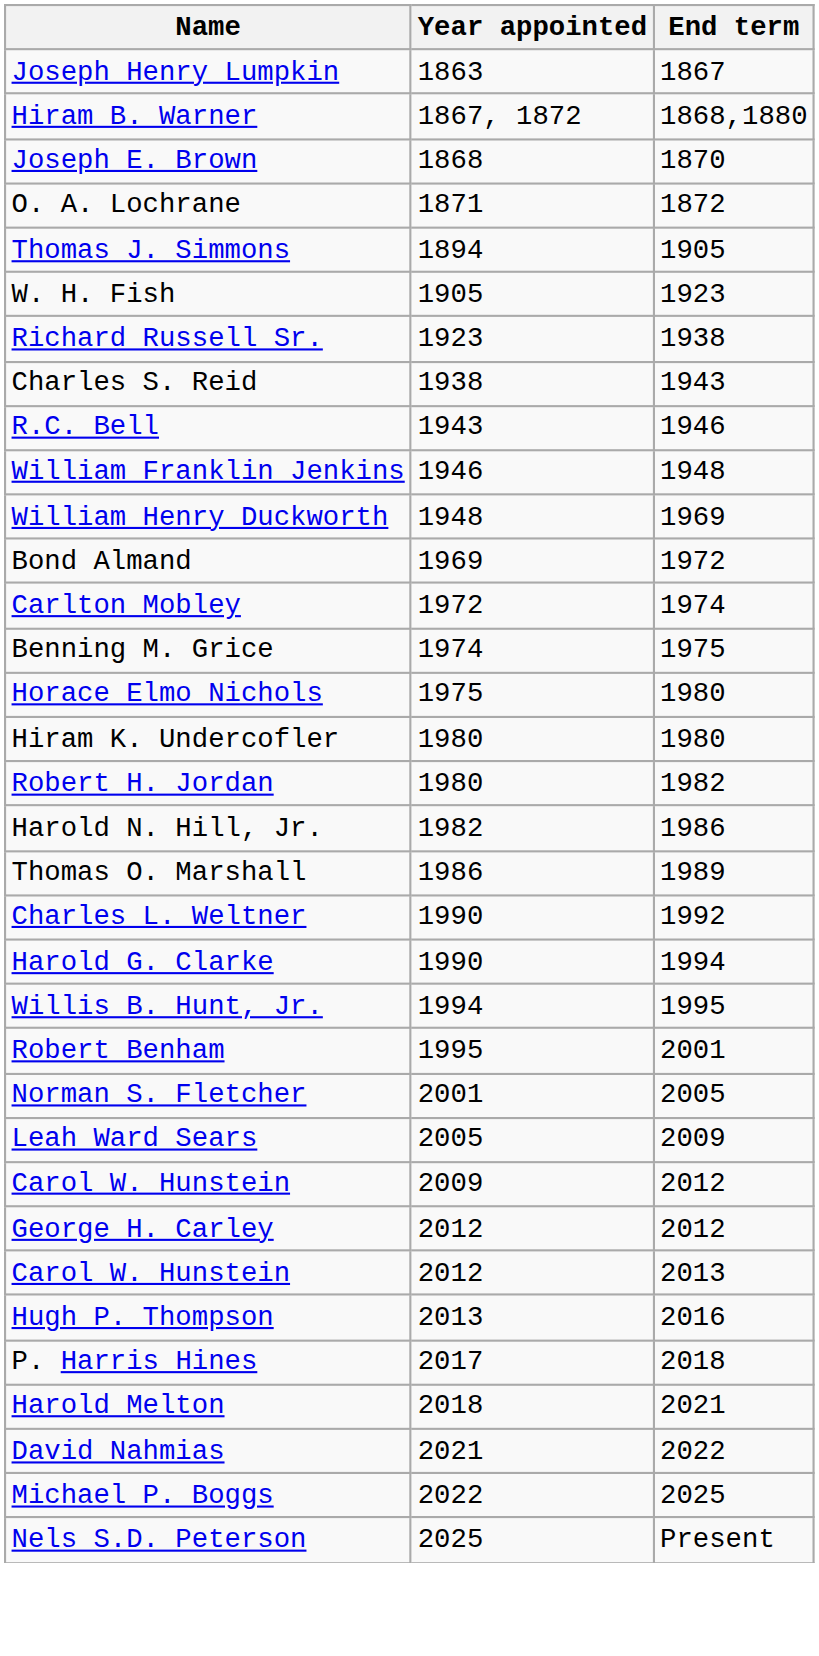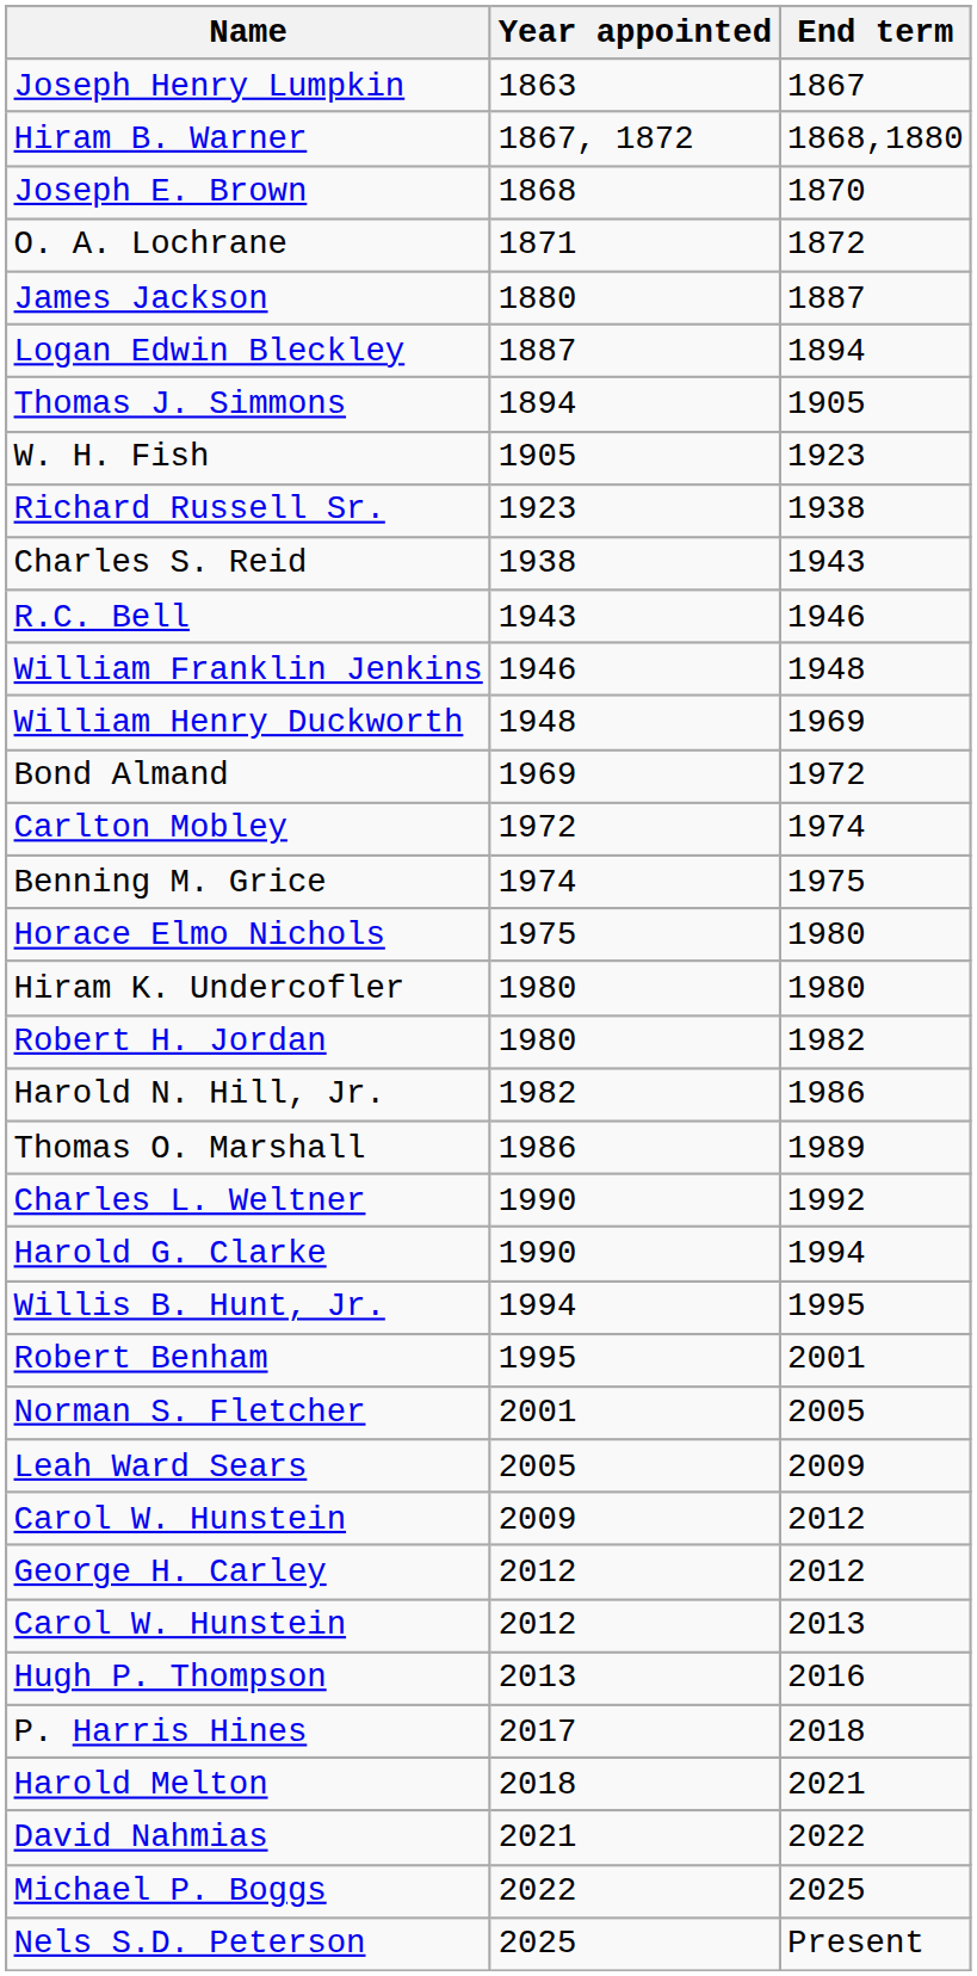 <table class="wikitable">
 <tr>
 <th>Name</th>
 <th>Year appointed</th>
 <th>End term</th>
 </tr>
 <tr>
 <td><a href='#'>Joseph Henry Lumpkin</a></td>
 <td>1863</td>
 <td>1867</td>
 </tr>
 <tr>
 <td><a href='#'>Hiram B. Warner</a></td>
 <td>1867, 1872</td>
 <td>1868,1880</td>
 </tr>
 <tr>
 <td><a href='#'>Joseph E. Brown</a></td>
 <td>1868</td>
 <td>1870</td>
 </tr>
 <tr>
 <td>O. A. Lochrane</td>
 <td>1871</td>
 <td>1872</td>
+</tr>
+<tr>
+<td><a href='#'>James Jackson</a></td>
+<td>1880</td>
+<td>1887</td>
+</tr>
+<tr>
+<td><a href='#'>Logan Edwin Bleckley</a></td>
+<td>1887</td>
+<td>1894</td>
 </tr>
 <tr>
 <td><a href='#'>Thomas J. Simmons</a></td>
 <td>1894</td>
 <td>1905</td>
 </tr>
 <tr>
 <td>W. H. Fish</td>
 <td>1905</td>
 <td>1923</td>
 </tr>
 <tr>
 <td><a href='#'>Richard Russell Sr.</a></td>
 <td>1923</td>
 <td>1938</td>
 </tr>
 <tr>
 <td>Charles S. Reid</td>
 <td>1938</td>
 <td>1943</td>
 </tr>
 <tr>
 <td><a href='#'>R.C. Bell</a></td>
 <td>1943</td>
 <td>1946</td>
 </tr>
 <tr>
 <td><a href='#'>William Franklin Jenkins</a></td>
 <td>1946</td>
 <td>1948</td>
 </tr>
 <tr>
 <td><a href='#'>William Henry Duckworth</a></td>
 <td>1948</td>
 <td>1969</td>
 </tr>
 <tr>
 <td>Bond Almand</td>
 <td>1969</td>
 <td>1972</td>
 </tr>
 <tr>
 <td><a href='#'>Carlton Mobley</a></td>
 <td>1972</td>
 <td>1974</td>
 </tr>
 <tr>
 <td>Benning M. Grice</td>
 <td>1974</td>
 <td>1975</td>
 </tr>
 <tr>
 <td><a href='#'>Horace Elmo Nichols</a></td>
 <td>1975</td>
 <td>1980</td>
 </tr>
 <tr>
 <td>Hiram K. Undercofler</td>
 <td>1980</td>
 <td>1980</td>
 </tr>
 <tr>
 <td><a href='#'>Robert H. Jordan</a></td>
 <td>1980</td>
 <td>1982</td>
 </tr>
 <tr>
 <td>Harold N. Hill, Jr.</td>
 <td>1982</td>
 <td>1986</td>
 </tr>
 <tr>
 <td>Thomas O. Marshall</td>
 <td>1986</td>
 <td>1989</td>
 </tr>
 <tr>
 <td><a href='#'>Charles L. Weltner</a></td>
 <td>1990</td>
 <td>1992</td>
 </tr>
 <tr>
 <td><a href='#'>Harold G. Clarke</a></td>
 <td>1990</td>
 <td>1994</td>
 </tr>
 <tr>
 <td><a href='#'>Willis B. Hunt, Jr.</a></td>
 <td>1994</td>
 <td>1995</td>
 </tr>
 <tr>
 <td><a href='#'>Robert Benham</a></td>
 <td>1995</td>
 <td>2001</td>
 </tr>
 <tr>
 <td><a href='#'>Norman S. Fletcher</a></td>
 <td>2001</td>
 <td>2005</td>
 </tr>
 <tr>
 <td><a href='#'>Leah Ward Sears</a></td>
 <td>2005</td>
 <td>2009</td>
 </tr>
 <tr>
 <td><a href='#'>Carol W. Hunstein</a></td>
 <td>2009</td>
 <td>2012</td>
 </tr>
 <tr>
 <td><a href='#'>George H. Carley</a></td>
 <td>2012</td>
 <td>2012</td>
 </tr>
 <tr>
 <td><a href='#'>Carol W. Hunstein</a></td>
 <td>2012</td>
 <td>2013</td>
 </tr>
 <tr>
 <td><a href='#'>Hugh P. Thompson</a></td>
 <td>2013</td>
 <td>2016</td>
 </tr>
 <tr>
 <td>P. <a href='#'>Harris Hines</a></td>
 <td>2017</td>
 <td>2018</td>
 </tr>
 <tr>
 <td><a href='#'>Harold Melton</a></td>
 <td>2018 </td>
 <td>2021</td>
 </tr>
 <tr>
 <td><a href='#'>David Nahmias</a></td>
 <td>2021</td>
 <td>2022</td>
 </tr>
 <tr>
 <td><a href='#'>Michael P. Boggs</a></td>
 <td>2022</td>
 <td>2025</td>
 </tr>
 <tr>
 <td><a href='#'>Nels S.D. Peterson</a></td>
 <td>2025</td>
 <td>Present</td>
 </tr>
 </table>
